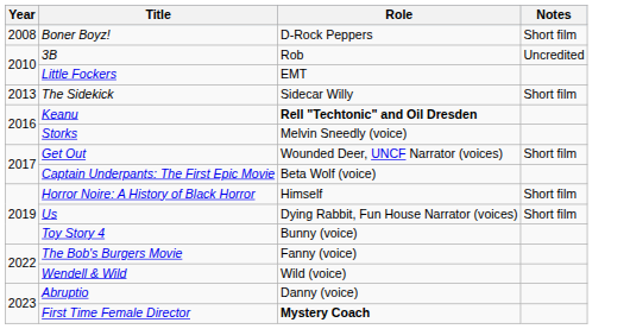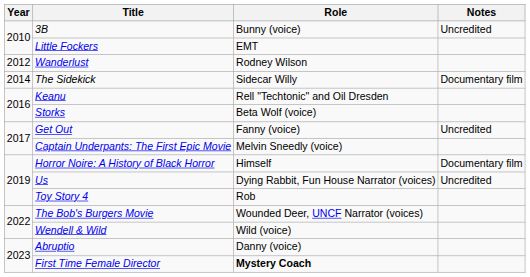 <table class="wikitable sortable unsortable">
 <tr style="background:#b0c4de; text-align:center;">
 <th>Year</th>
 <th>Title</th>
 <th>Role</th>
 <th>Notes</th>
 </tr>
 <tr>
-<td>2008</td>
-<td><em>Boner Boyz!</em></td>
-<td>D-Rock Peppers</td>
-<td>Short film</td>
-</tr>
-<tr>
 <td rowspan=2>2010</td>
 <td><em>3B</em></td>
-<td>Rob</td>
+<td>Bunny (voice)</td>
 <td>Uncredited</td>
 </tr>
 <tr>
 <td><em><a href='#'>Little Fockers</a></em></td>
 <td>EMT</td>
 <td></td>
 </tr>
 <tr>
-<td>2013</td>
+<td>2012</td>
+<td><em><a href='#'>Wanderlust</a></em></td>
+<td>Rodney Wilson</td>
+<td></td>
+</tr>
+<tr>
+<td>2014</td>
 <td><em>The Sidekick</em></td>
 <td>Sidecar Willy</td>
-<td>Short film</td>
+<td>Documentary film</td>
 </tr>
 <tr>
 <td rowspan=2>2016</td>
 <td><em><a href='#'>Keanu</a></em></td>
-<td><strong>Rell "Techtonic" and Oil Dresden</strong></td>
+<td>Rell "Techtonic" and Oil Dresden</td>
 <td></td>
 </tr>
 <tr>
 <td><em><a href='#'>Storks</a></em></td>
-<td>Melvin Sneedly (voice)</td>
+<td>Beta Wolf (voice)</td>
 <td></td>
 </tr>
 <tr>
 <td rowspan=2>2017</td>
 <td><em><a href='#'>Get Out</a></em></td>
-<td>Wounded Deer, <a href='#'>UNCF</a> Narrator (voices)</td>
-<td>Short film</td>
+<td>Fanny (voice)</td>
+<td>Uncredited</td>
 </tr>
 <tr>
 <td><em><a href='#'>Captain Underpants: The First Epic Movie</a></em></td>
-<td>Beta Wolf (voice)</td>
+<td>Melvin Sneedly (voice)</td>
 <td></td>
 </tr>
 <tr>
 <td rowspan=3>2019</td>
 <td><em><a href='#'>Horror Noire: A History of Black Horror</a></em></td>
 <td>Himself</td>
-<td>Short film</td>
+<td>Documentary film</td>
 </tr>
 <tr>
 <td><em><a href='#'>Us</a></em></td>
 <td>Dying Rabbit, Fun House Narrator (voices)</td>
-<td>Short film</td>
+<td>Uncredited</td>
 </tr>
 <tr>
 <td><em><a href='#'>Toy Story 4</a></em></td>
-<td>Bunny (voice)</td>
+<td>Rob</td>
 <td></td>
 </tr>
 <tr>
 <td rowspan="2">2022</td>
 <td><em><a href='#'>The Bob's Burgers Movie</a></em></td>
-<td>Fanny (voice)</td>
+<td>Wounded Deer, <a href='#'>UNCF</a> Narrator (voices)</td>
 <td></td>
 </tr>
 <tr>
 <td><em><a href='#'>Wendell & Wild</a></em></td>
 <td>Wild (voice)</td>
 <td></td>
 </tr>
 <tr>
 <td rowspan="2">2023</td>
 <td><em><a href='#'>Abruptio</a></em></td>
 <td>Danny (voice)</td>
 <td></td>
 </tr>
 <tr>
 <td><em><a href='#'>First Time Female Director</a></em></td>
 <td><strong>Mystery Coach</strong></td>
 <td></td>
 </tr>
 </table>
